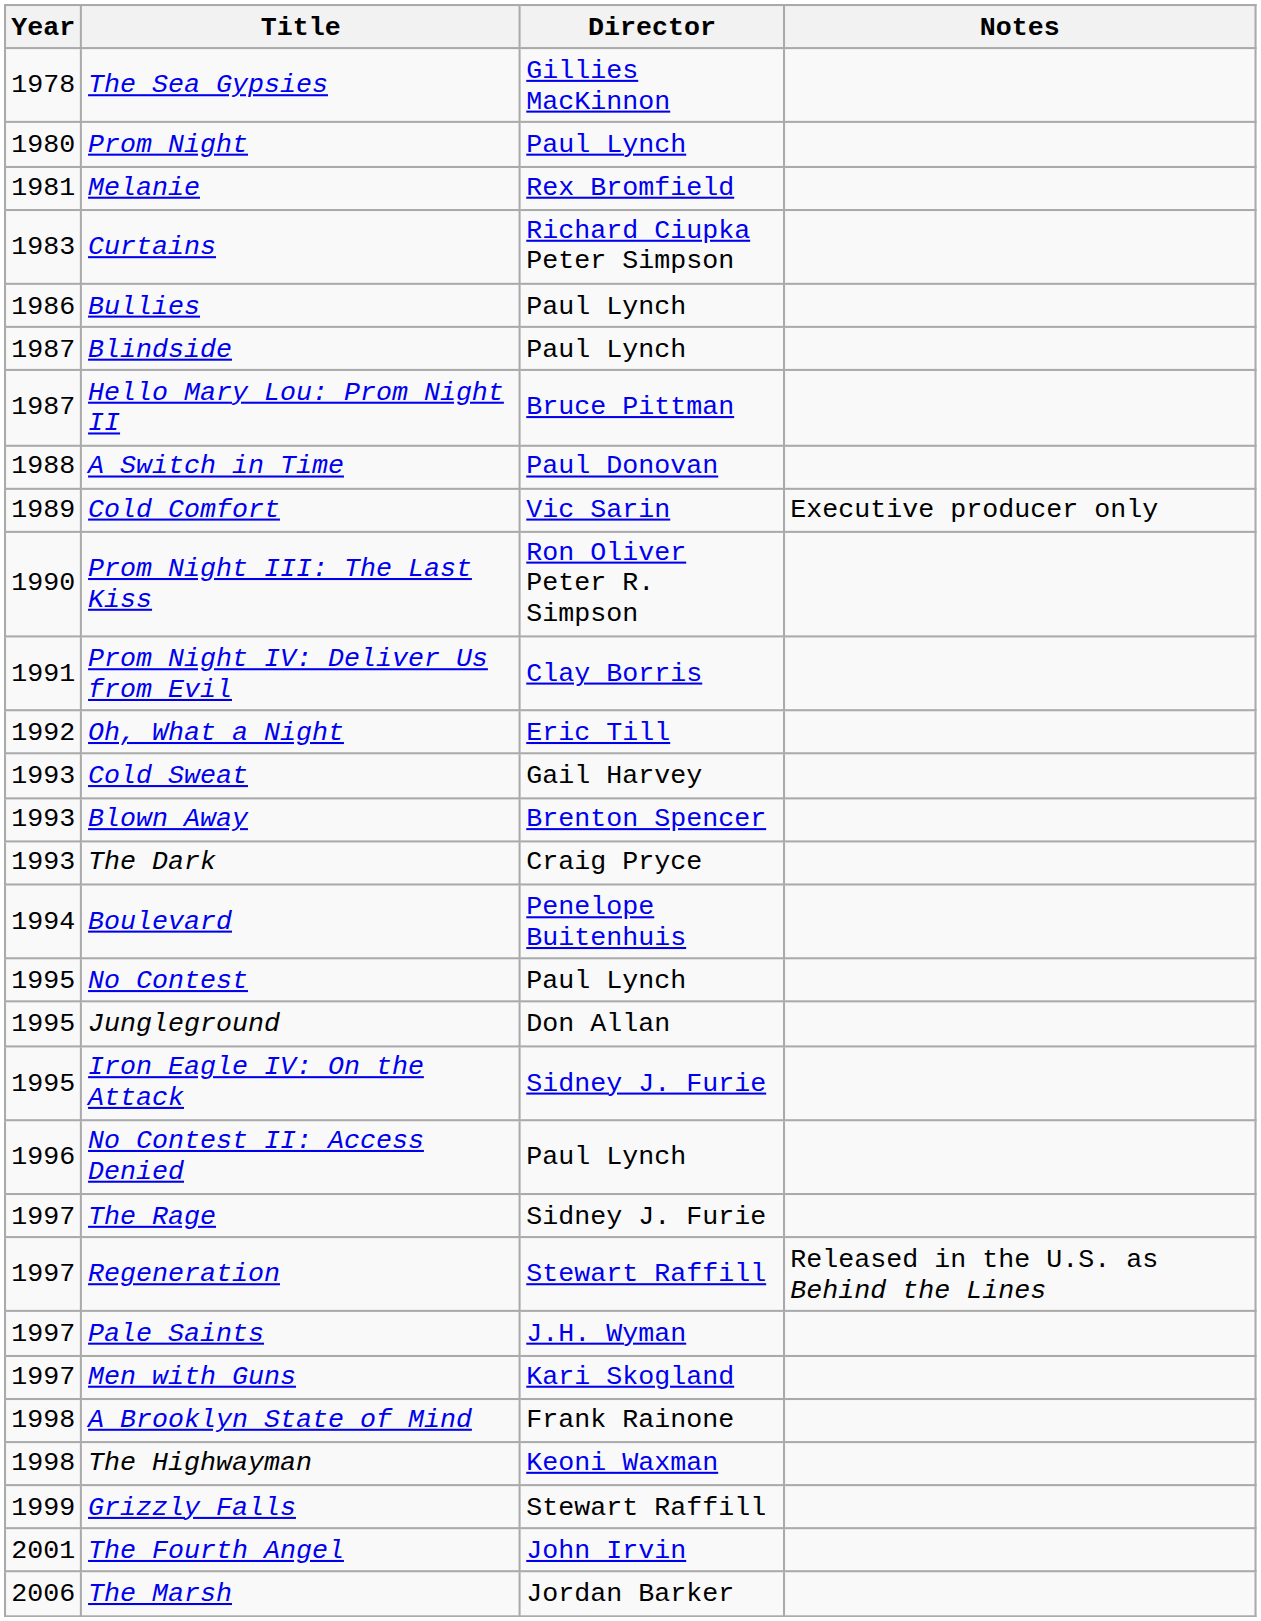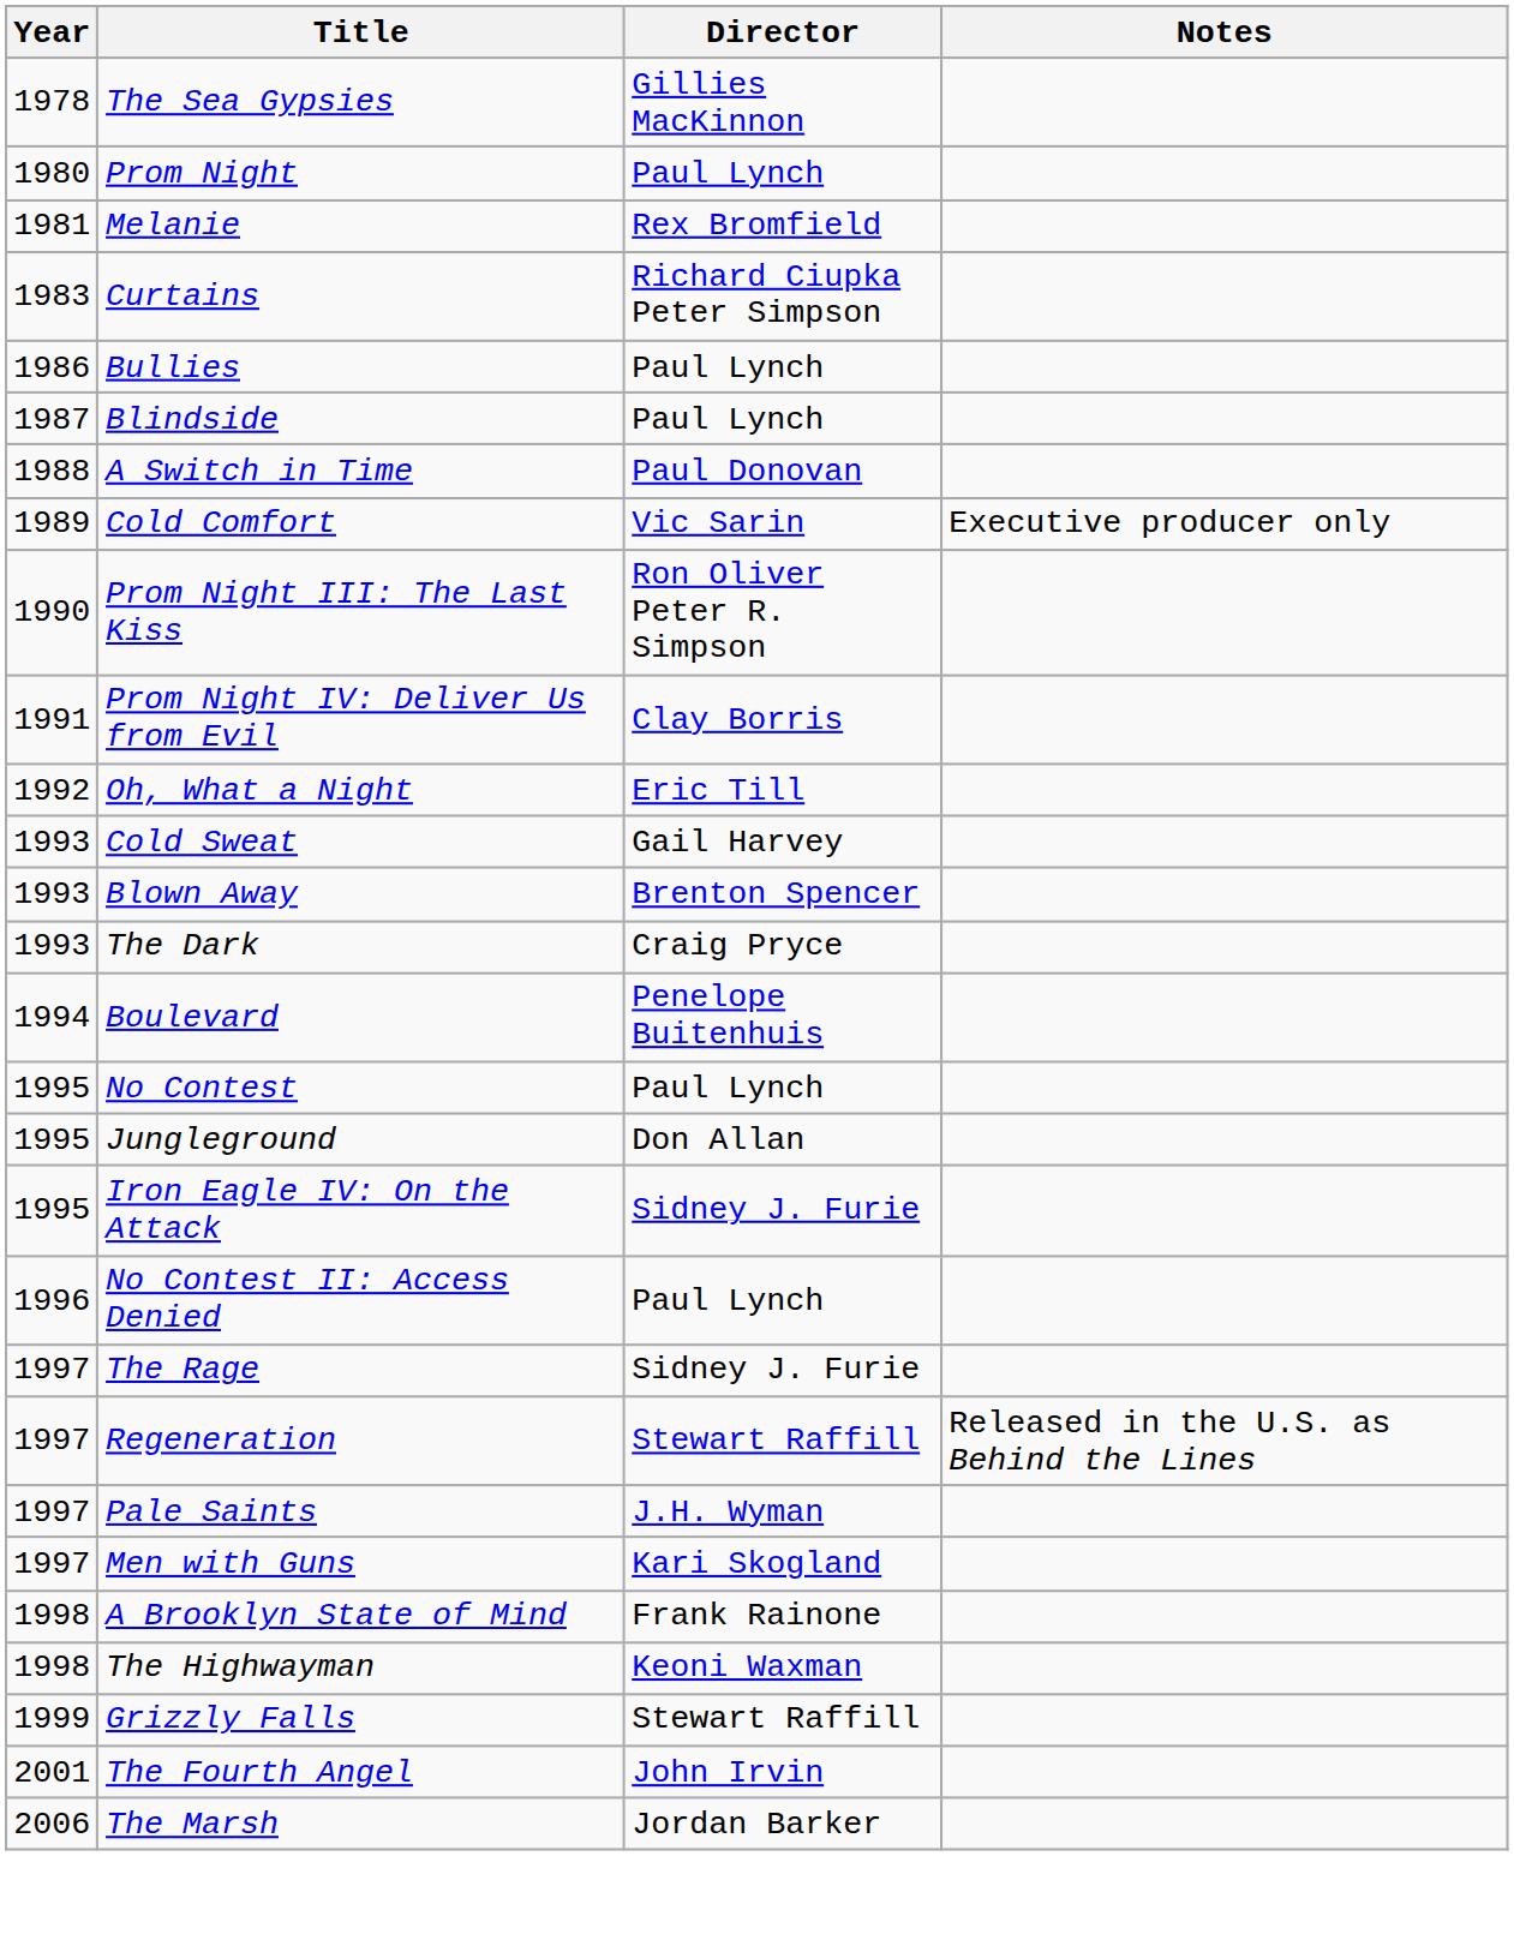 <table class="wikitable">
 <tr>
 <th>Year</th>
 <th>Title</th>
 <th>Director</th>
 <th>Notes</th>
 </tr>
 <tr>
 <td>1978</td>
 <td><em><a href='#'>The Sea Gypsies</a></em></td>
 <td><a href='#'>Gillies MacKinnon</a></td>
 <td></td>
 </tr>
 <tr>
 <td>1980</td>
 <td><em><a href='#'>Prom Night</a></em></td>
 <td><a href='#'>Paul Lynch</a></td>
 <td></td>
 </tr>
 <tr>
 <td>1981</td>
 <td><em><a href='#'>Melanie</a></em></td>
 <td><a href='#'>Rex Bromfield</a></td>
 <td></td>
 </tr>
 <tr>
 <td>1983</td>
 <td><em><a href='#'>Curtains</a></em></td>
 <td><a href='#'>Richard Ciupka</a><br>Peter Simpson</td>
 <td></td>
 </tr>
 <tr>
 <td>1986</td>
 <td><em><a href='#'>Bullies</a></em></td>
 <td>Paul Lynch</td>
 <td></td>
 </tr>
 <tr>
 <td>1987</td>
 <td><em><a href='#'>Blindside</a></em></td>
 <td>Paul Lynch</td>
-<td></td>
-</tr>
-<tr>
-<td>1987</td>
-<td><em><a href='#'>Hello Mary Lou: Prom Night II</a></em></td>
-<td><a href='#'>Bruce Pittman</a></td>
 <td></td>
 </tr>
 <tr>
 <td>1988</td>
 <td><em><a href='#'>A Switch in Time</a></em></td>
 <td><a href='#'>Paul Donovan</a></td>
 <td></td>
 </tr>
 <tr>
 <td>1989</td>
 <td><em><a href='#'>Cold Comfort</a></em></td>
 <td><a href='#'>Vic Sarin</a></td>
 <td>Executive producer only</td>
 </tr>
 <tr>
 <td>1990</td>
 <td><em><a href='#'>Prom Night III: The Last Kiss</a></em></td>
 <td><a href='#'>Ron Oliver</a><br>Peter R. Simpson</td>
 <td></td>
 </tr>
 <tr>
 <td>1991</td>
 <td><em><a href='#'>Prom Night IV: Deliver Us from Evil</a></em></td>
 <td><a href='#'>Clay Borris</a></td>
 <td></td>
 </tr>
 <tr>
 <td>1992</td>
 <td><em><a href='#'>Oh, What a Night</a></em></td>
 <td><a href='#'>Eric Till</a></td>
 <td></td>
 </tr>
 <tr>
 <td>1993</td>
 <td><em><a href='#'>Cold Sweat</a></em></td>
 <td>Gail Harvey</td>
 <td></td>
 </tr>
 <tr>
 <td>1993</td>
 <td><em><a href='#'>Blown Away</a></em></td>
 <td><a href='#'>Brenton Spencer</a></td>
 <td></td>
 </tr>
 <tr>
 <td>1993</td>
 <td><em>The Dark</em></td>
 <td>Craig Pryce</td>
 <td></td>
 </tr>
 <tr>
 <td>1994</td>
 <td><em><a href='#'>Boulevard</a></em></td>
 <td><a href='#'>Penelope Buitenhuis</a></td>
 <td></td>
 </tr>
 <tr>
 <td>1995</td>
 <td><em><a href='#'>No Contest</a></em></td>
 <td>Paul Lynch</td>
 <td></td>
 </tr>
 <tr>
 <td>1995</td>
 <td><em>Jungleground</em></td>
 <td>Don Allan</td>
 <td></td>
 </tr>
 <tr>
 <td>1995</td>
 <td><em><a href='#'>Iron Eagle IV: On the Attack</a></em></td>
 <td><a href='#'>Sidney J. Furie</a></td>
 <td></td>
 </tr>
 <tr>
 <td>1996</td>
 <td><em><a href='#'>No Contest II: Access Denied</a></em></td>
 <td>Paul Lynch</td>
 <td></td>
 </tr>
 <tr>
 <td>1997</td>
 <td><em><a href='#'>The Rage</a></em></td>
 <td>Sidney J. Furie</td>
 <td></td>
 </tr>
 <tr>
 <td>1997</td>
 <td><em><a href='#'>Regeneration</a></em></td>
 <td><a href='#'>Stewart Raffill</a></td>
 <td>Released in the U.S. as <em>Behind the Lines</em></td>
 </tr>
 <tr>
 <td>1997</td>
 <td><em><a href='#'>Pale Saints</a></em></td>
 <td><a href='#'>J.H. Wyman</a></td>
 <td></td>
 </tr>
 <tr>
 <td>1997</td>
 <td><em><a href='#'>Men with Guns</a></em></td>
 <td><a href='#'>Kari Skogland</a></td>
 <td></td>
 </tr>
 <tr>
 <td>1998</td>
 <td><em><a href='#'>A Brooklyn State of Mind</a></em></td>
 <td>Frank Rainone</td>
 <td></td>
 </tr>
 <tr>
 <td>1998</td>
 <td><em>The Highwayman</em></td>
 <td><a href='#'>Keoni Waxman</a></td>
 <td></td>
 </tr>
 <tr>
 <td>1999</td>
 <td><em><a href='#'>Grizzly Falls</a></em></td>
 <td>Stewart Raffill</td>
 <td></td>
 </tr>
 <tr>
 <td>2001</td>
 <td><em><a href='#'>The Fourth Angel</a></em></td>
 <td><a href='#'>John Irvin</a></td>
 <td></td>
 </tr>
 <tr>
 <td>2006</td>
 <td><em><a href='#'>The Marsh</a></em></td>
 <td>Jordan Barker</td>
 <td></td>
 </tr>
 </table>
